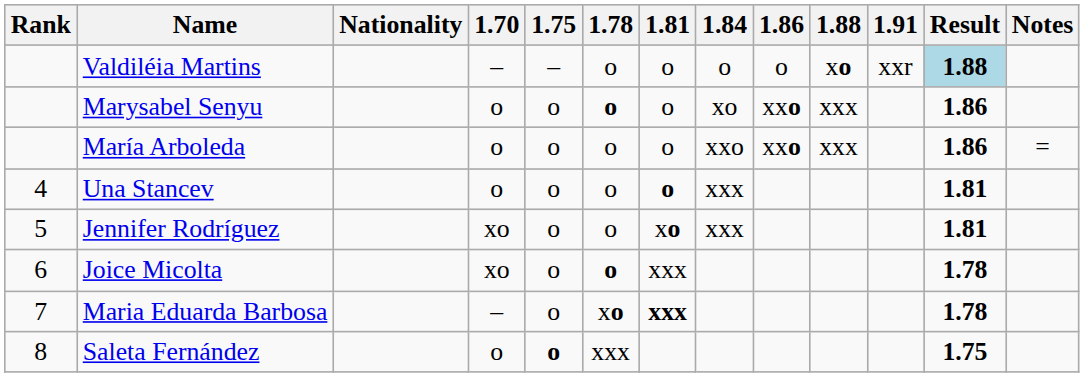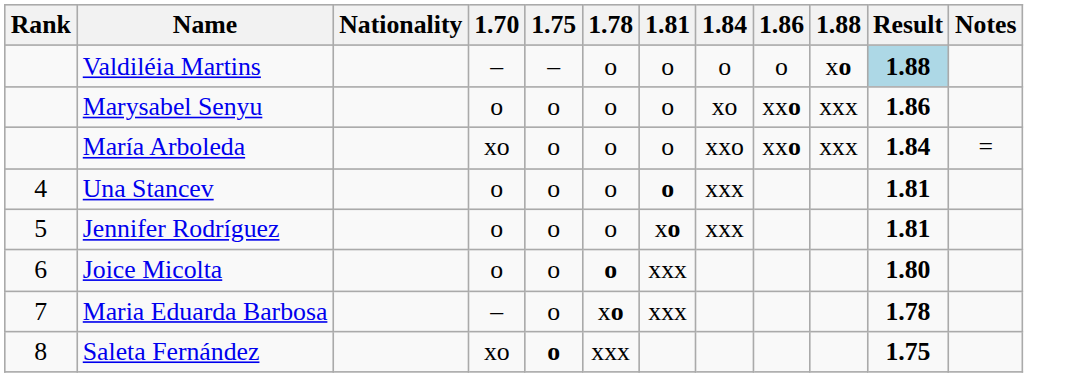 <table class="wikitable sortable" style="text-align:center">
 <tr>
 <th>Rank</th>
 <th>Name</th>
 <th>Nationality</th>
 <th>1.70</th>
 <th>1.75</th>
 <th>1.78</th>
 <th>1.81</th>
 <th>1.84</th>
 <th>1.86</th>
 <th>1.88</th>
-<th>1.91</th>
 <th>Result</th>
 <th>Notes</th>
 </tr>
 <tr>
 <td></td>
 <td align=left><a href='#'>Valdiléia Martins</a></td>
 <td align=left></td>
 <td>–</td>
 <td>–</td>
 <td>o</td>
 <td>o</td>
 <td>o</td>
 <td>o</td>
 <td>x<strong>o</strong></td>
-<td>xxr</td>
 <td style="background: lightblue;"><strong>1.88</strong></td>
 <td></td>
 </tr>
 <tr>
 <td></td>
 <td align=left><a href='#'>Marysabel Senyu</a></td>
 <td align=left></td>
 <td>o</td>
 <td>o</td>
-<td><strong>o</strong></td>
+<td>o</td>
 <td>o</td>
 <td>xo</td>
 <td>xx<strong>o</strong></td>
 <td>xxx</td>
-<td></td>
 <td><strong>1.86</strong></td>
 <td></td>
 </tr>
 <tr>
 <td></td>
 <td align=left><a href='#'>María Arboleda</a></td>
 <td align=left></td>
-<td>o</td>
+<td>xo</td>
 <td>o</td>
 <td>o</td>
 <td>o</td>
 <td>xxo</td>
 <td>xx<strong>o</strong></td>
 <td>xxx</td>
-<td></td>
-<td><strong>1.86</strong></td>
+<td><strong>1.84</strong></td>
 <td>=<strong></strong></td>
 </tr>
 <tr>
 <td>4</td>
 <td align=left><a href='#'>Una Stancev</a></td>
 <td align=left></td>
 <td>o</td>
 <td>o</td>
 <td>o</td>
 <td><strong>o</strong></td>
 <td>xxx</td>
 <td></td>
 <td></td>
-<td></td>
 <td><strong>1.81</strong></td>
 <td></td>
 </tr>
 <tr>
 <td>5</td>
 <td align=left><a href='#'>Jennifer Rodríguez</a></td>
 <td align=left></td>
-<td>xo</td>
+<td>o</td>
 <td>o</td>
 <td>o</td>
 <td>x<strong>o</strong></td>
 <td>xxx</td>
-<td></td>
 <td></td>
 <td></td>
 <td><strong>1.81</strong></td>
 <td><strong></strong></td>
 </tr>
 <tr>
 <td>6</td>
 <td align=left><a href='#'>Joice Micolta</a></td>
 <td align=left></td>
-<td>xo</td>
+<td>o</td>
 <td>o</td>
 <td><strong>o</strong></td>
 <td>xxx</td>
 <td></td>
 <td></td>
 <td></td>
-<td></td>
-<td><strong>1.78</strong></td>
+<td><strong>1.80</strong></td>
 <td></td>
 </tr>
 <tr>
 <td>7</td>
 <td align=left><a href='#'>Maria Eduarda Barbosa</a></td>
 <td align=left></td>
 <td>–</td>
 <td>o</td>
 <td>x<strong>o</strong></td>
-<td><strong>xxx</strong></td>
-<td></td>
+<td>xxx</td>
 <td></td>
 <td></td>
 <td></td>
 <td><strong>1.78</strong></td>
 <td></td>
 </tr>
 <tr>
 <td>8</td>
 <td align=left><a href='#'>Saleta Fernández</a></td>
 <td align=left></td>
-<td>o</td>
+<td>xo</td>
 <td><strong>o</strong></td>
 <td>xxx</td>
-<td></td>
 <td></td>
 <td></td>
 <td></td>
 <td></td>
 <td><strong>1.75</strong></td>
 <td></td>
 </tr>
 </table>
